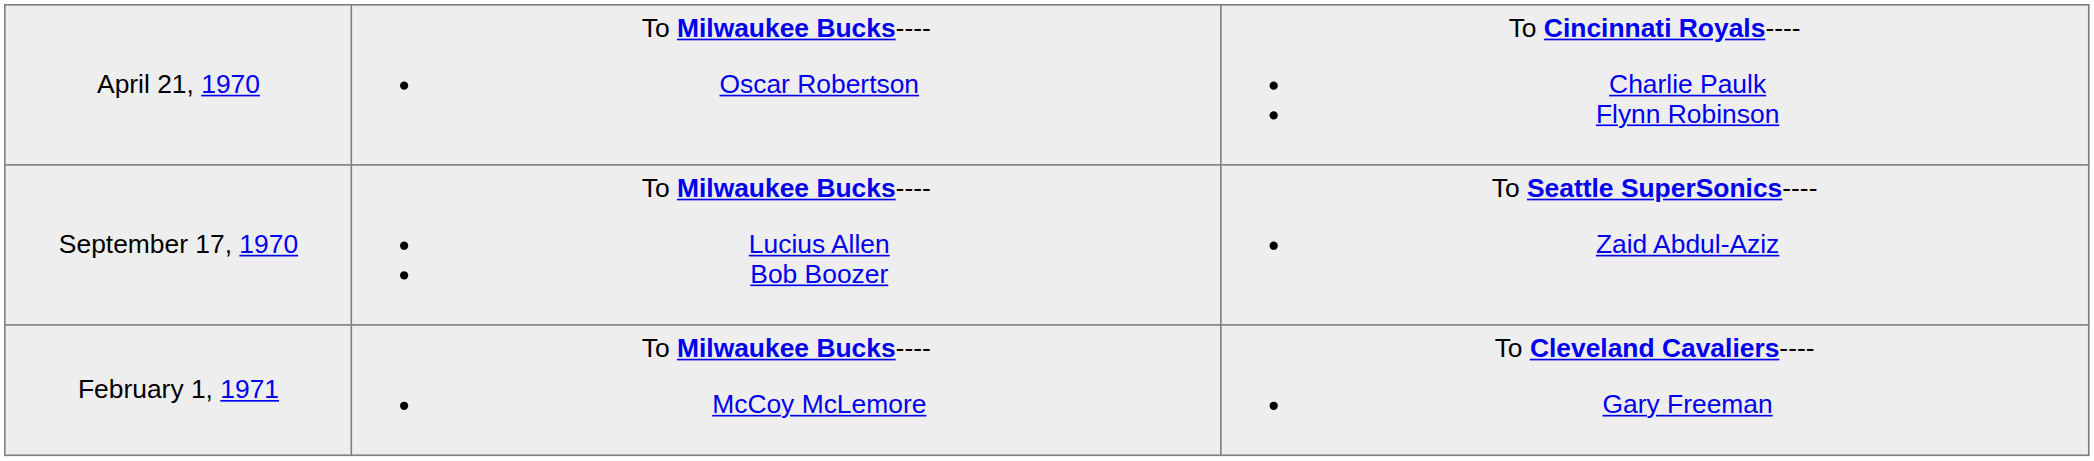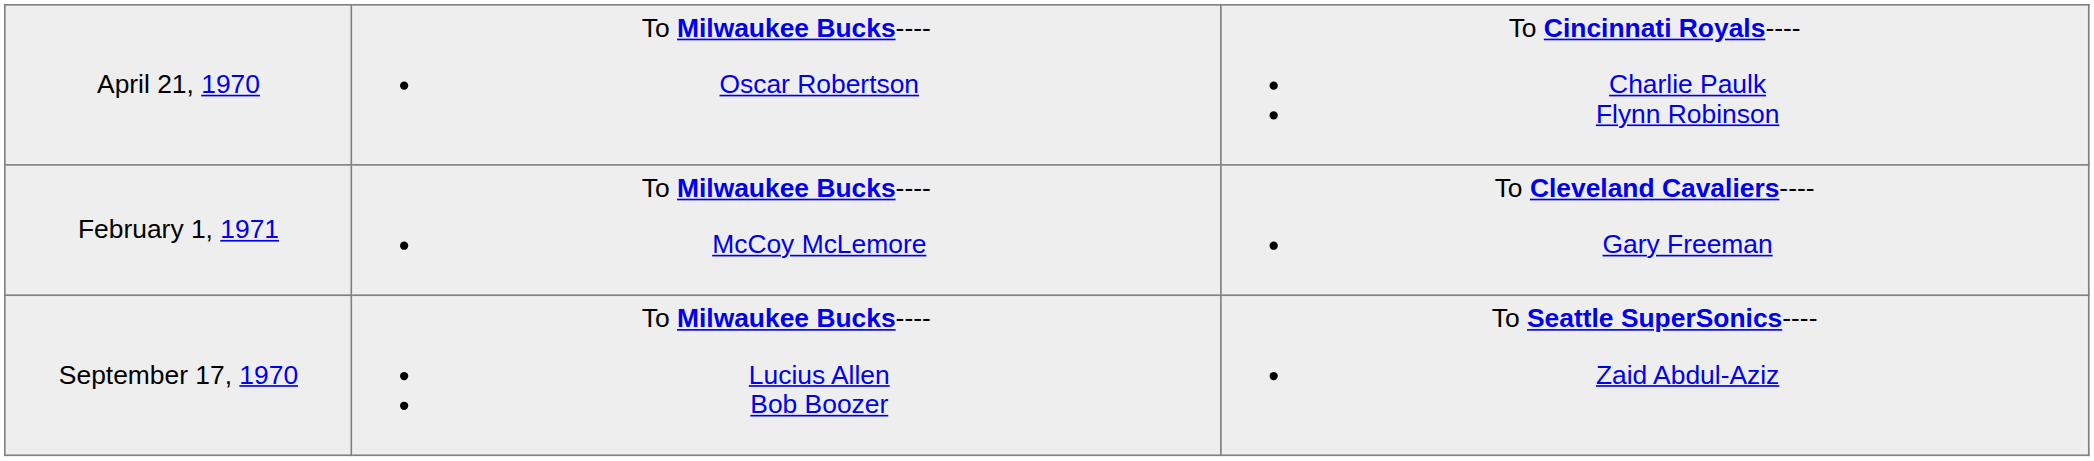 <table border="1" style="border-collapse:collapse; text-align:center; width:100%;" cellpadding="5">
 <tr style="background:#eee;">
 <td style="width:12%">April 21, <a href='#'>1970</a></td>
 <td style="width:30%; vertical-align:top;">To <strong><a href='#'>Milwaukee Bucks</a></strong>----<br><ul><li><a href='#'>Oscar Robertson</a></li></ul></td>
 <td style="width:30%; vertical-align:top;">To <strong><a href='#'>Cincinnati Royals</a></strong>----<br><ul><li><a href='#'>Charlie Paulk</a></li><li><a href='#'>Flynn Robinson</a></li></ul></td>
 </tr>
 <tr style="background:#eee;">
+<td style="width:12%">February 1, <a href='#'>1971</a></td>
+<td style="width:30%; vertical-align:top;">To <strong><a href='#'>Milwaukee Bucks</a></strong>----<br><ul><li><a href='#'>McCoy McLemore</a></li></ul></td>
+<td style="width:30%; vertical-align:top;">To <strong><a href='#'>Cleveland Cavaliers</a></strong>----<br><ul><li><a href='#'>Gary Freeman</a></li></ul></td>
+</tr>
+<tr style="background:#eee;">
 <td style="width:12%">September 17, <a href='#'>1970</a></td>
 <td style="width:30%; vertical-align:top;">To <strong><a href='#'>Milwaukee Bucks</a></strong>----<br><ul><li><a href='#'>Lucius Allen</a></li><li><a href='#'>Bob Boozer</a></li></ul></td>
 <td style="width:30%; vertical-align:top;">To <strong><a href='#'>Seattle SuperSonics</a></strong>----<br><ul><li><a href='#'>Zaid Abdul-Aziz</a></li></ul></td>
 </tr>
-<tr style="background:#eee;">
-<td style="width:12%">February 1, <a href='#'>1971</a></td>
-<td style="width:30%; vertical-align:top;">To <strong><a href='#'>Milwaukee Bucks</a></strong>----<br><ul><li><a href='#'>McCoy McLemore</a></li></ul></td>
-<td style="width:30%; vertical-align:top;">To <strong><a href='#'>Cleveland Cavaliers</a></strong>----<br><ul><li><a href='#'>Gary Freeman</a></li></ul></td>
-</tr>
 </table>
